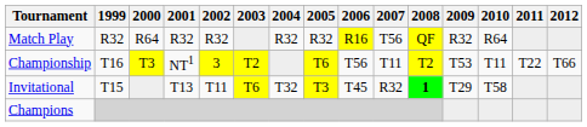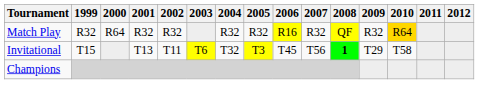 <table class="wikitable" style="text-align:center;">
 <tr>
 <th>Tournament</th>
 <th>1999</th>
 <th>2000</th>
 <th>2001</th>
 <th>2002</th>
 <th>2003</th>
 <th>2004</th>
 <th>2005</th>
 <th>2006</th>
 <th>2007</th>
 <th>2008</th>
 <th>2009</th>
 <th>2010</th>
 <th>2011</th>
 <th>2012</th>
 </tr>
 <tr>
 <td align="left"><a href='#'>Match Play</a></td>
 <td>R32</td>
 <td>R64</td>
 <td>R32</td>
 <td>R32</td>
 <td style="background:#eeeeee;"></td>
 <td>R32</td>
 <td>R32</td>
 <td style="background:yellow;">R16</td>
-<td>T56</td>
+<td>R32</td>
 <td style="background:yellow;">QF</td>
 <td>R32</td>
-<td>R64</td>
+<td style="background: gold;">R64</td>
 <td style="background:#eeeeee;"></td>
 <td style="background:#eeeeee;"></td>
-</tr>
-<tr>
-<td align="left"><a href='#'>Championship</a></td>
-<td>T16</td>
-<td style="background:yellow;">T3</td>
-<td>NT<sup>1</sup></td>
-<td style="background:yellow;">3</td>
-<td style="background:yellow;">T2</td>
-<td style="background:#eeeeee;"></td>
-<td style="background:yellow;">T6</td>
-<td>T56</td>
-<td>T11</td>
-<td style="background:yellow;">T2</td>
-<td>T53</td>
-<td>T11</td>
-<td>T22</td>
-<td>T66</td>
 </tr>
 <tr>
 <td align="left"><a href='#'>Invitational</a></td>
 <td>T15</td>
 <td style="background:#eeeeee;"></td>
 <td>T13</td>
 <td>T11</td>
 <td style="background:yellow;">T6</td>
 <td>T32</td>
 <td style="background:yellow;">T3</td>
 <td>T45</td>
-<td>R32</td>
+<td>T56</td>
 <td style="text-align:center; background:#0f0;"><strong>1</strong></td>
 <td>T29</td>
 <td>T58</td>
 <td style="background:#eeeeee;"></td>
 <td style="background:#eeeeee;"></td>
 </tr>
 <tr>
 <td align="left"><a href='#'>Champions</a></td>
 <td colspan=10 style="background:#D3D3D3;"></td>
 <td style="background:#eeeeee;"></td>
 <td style="background:#eeeeee;"></td>
 <td style="background:#eeeeee;"></td>
 <td style="background:#eeeeee;"></td>
 </tr>
 </table>
